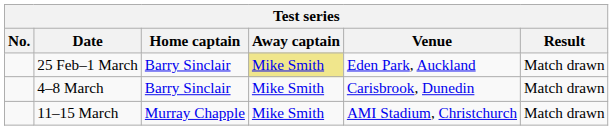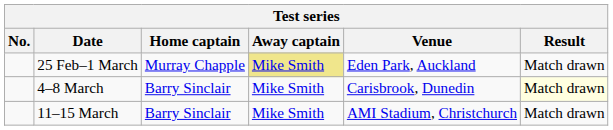 <table class="wikitable">
 <tr>
 <th colspan="9">Test series</th>
 </tr>
 <tr>
 <th>No.</th>
 <th>Date</th>
 <th>Home captain</th>
 <th>Away captain</th>
 <th>Venue</th>
 <th>Result</th>
 </tr>
 <tr>
 <td></td>
 <td>25 Feb–1 March</td>
-<td><a href='#'>Barry Sinclair</a></td>
+<td><a href='#'>Murray Chapple</a></td>
 <td style="background: khaki;"><a href='#'>Mike Smith</a></td>
 <td><a href='#'>Eden Park</a>, <a href='#'>Auckland</a></td>
 <td>Match drawn</td>
 </tr>
 <tr>
 <td></td>
 <td>4–8 March</td>
 <td><a href='#'>Barry Sinclair</a></td>
 <td><a href='#'>Mike Smith</a></td>
 <td><a href='#'>Carisbrook</a>, <a href='#'>Dunedin</a></td>
-<td>Match drawn</td>
+<td style="background: lightyellow;">Match drawn</td>
 </tr>
 <tr>
 <td></td>
 <td>11–15 March</td>
-<td><a href='#'>Murray Chapple</a></td>
+<td><a href='#'>Barry Sinclair</a></td>
 <td><a href='#'>Mike Smith</a></td>
 <td><a href='#'>AMI Stadium</a>, <a href='#'>Christchurch</a></td>
 <td>Match drawn</td>
 </tr>
 </table>
